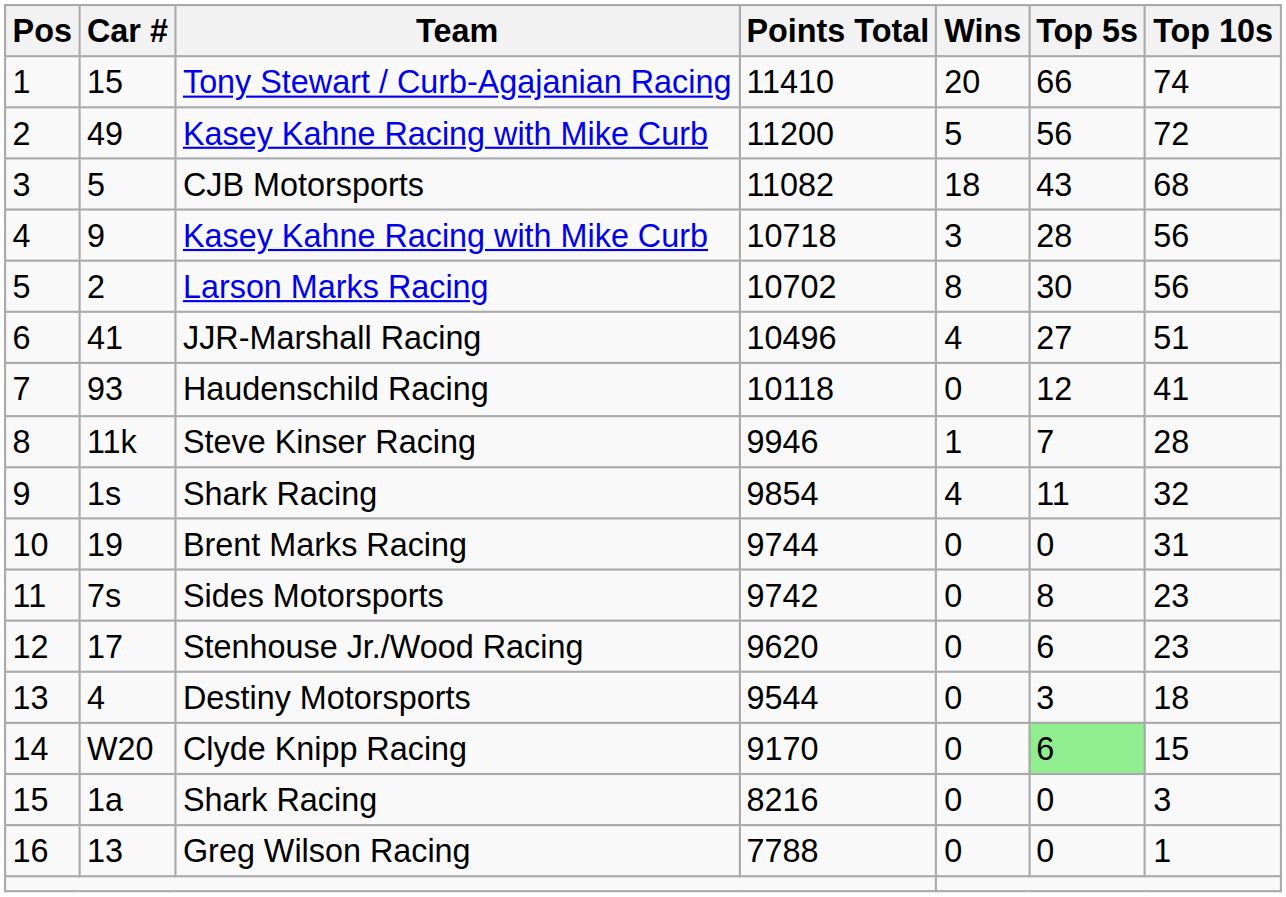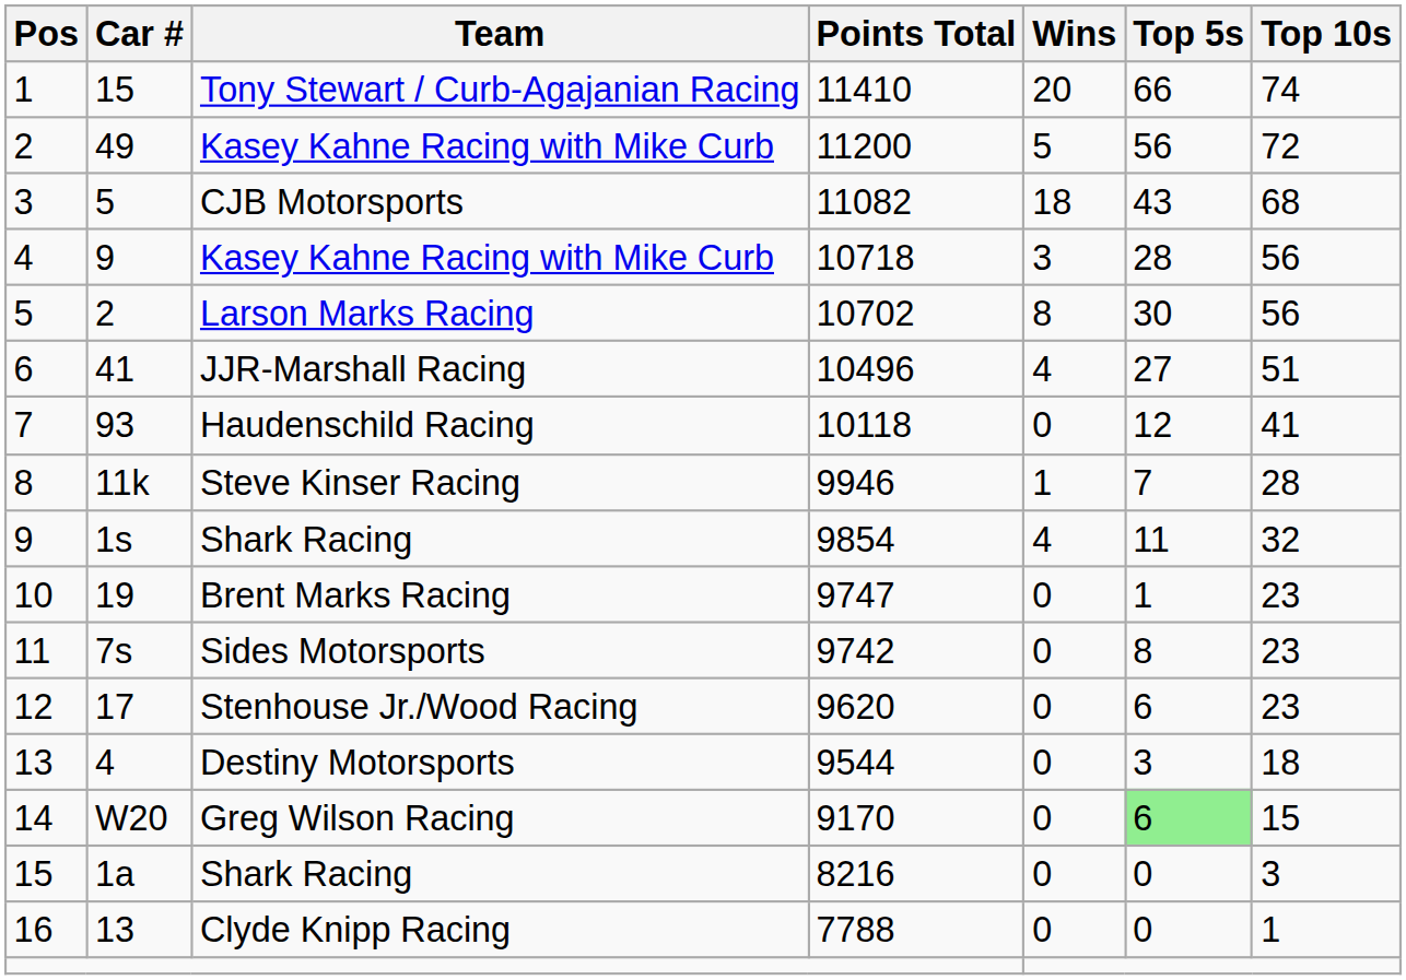 <table class="wikitable sortable" style="font-size:95%">
 <tr>
 <th>Pos</th>
 <th>Car #</th>
 <th>Team</th>
 <th>Points Total</th>
 <th>Wins</th>
 <th>Top 5s</th>
 <th>Top 10s</th>
 </tr>
 <tr>
 <td>1</td>
 <td>15</td>
 <td><a href='#'>Tony Stewart / Curb-Agajanian Racing</a></td>
 <td>11410</td>
 <td>20</td>
 <td>66</td>
 <td>74</td>
 </tr>
 <tr>
 <td>2</td>
 <td>49</td>
 <td><a href='#'>Kasey Kahne Racing with Mike Curb</a></td>
 <td>11200</td>
 <td>5</td>
 <td>56</td>
 <td>72</td>
 </tr>
 <tr>
 <td>3</td>
 <td>5</td>
 <td>CJB Motorsports</td>
 <td>11082</td>
 <td>18</td>
 <td>43</td>
 <td>68</td>
 </tr>
 <tr>
 <td>4</td>
 <td>9</td>
 <td><a href='#'>Kasey Kahne Racing with Mike Curb</a></td>
 <td>10718</td>
 <td>3</td>
 <td>28</td>
 <td>56</td>
 </tr>
 <tr>
 <td>5</td>
 <td>2</td>
 <td><a href='#'>Larson Marks Racing</a></td>
 <td>10702</td>
 <td>8</td>
 <td>30</td>
 <td>56</td>
 </tr>
 <tr>
 <td>6</td>
 <td>41</td>
 <td>JJR-Marshall Racing</td>
 <td>10496</td>
 <td>4</td>
 <td>27</td>
 <td>51</td>
 </tr>
 <tr>
 <td>7</td>
 <td>93</td>
 <td>Haudenschild Racing</td>
 <td>10118</td>
 <td>0</td>
 <td>12</td>
 <td>41</td>
 </tr>
 <tr>
 <td>8</td>
 <td>11k</td>
 <td>Steve Kinser Racing</td>
 <td>9946</td>
 <td>1</td>
 <td>7</td>
 <td>28</td>
 </tr>
 <tr>
 <td>9</td>
 <td>1s</td>
 <td>Shark Racing</td>
 <td>9854</td>
 <td>4</td>
 <td>11</td>
 <td>32</td>
 </tr>
 <tr>
 <td>10</td>
 <td>19</td>
 <td>Brent Marks Racing</td>
-<td>9744</td>
+<td>9747</td>
 <td>0</td>
-<td>0</td>
-<td>31</td>
+<td>1</td>
+<td>23</td>
 </tr>
 <tr>
 <td>11</td>
 <td>7s</td>
 <td>Sides Motorsports</td>
 <td>9742</td>
 <td>0</td>
 <td>8</td>
 <td>23</td>
 </tr>
 <tr>
 <td>12</td>
 <td>17</td>
 <td>Stenhouse Jr./Wood Racing</td>
 <td>9620</td>
 <td>0</td>
 <td>6</td>
 <td>23</td>
 </tr>
 <tr>
 <td>13</td>
 <td>4</td>
 <td>Destiny Motorsports</td>
 <td>9544</td>
 <td>0</td>
 <td>3</td>
 <td>18</td>
 </tr>
 <tr>
 <td>14</td>
 <td>W20</td>
-<td>Clyde Knipp Racing</td>
+<td>Greg Wilson Racing</td>
 <td>9170</td>
 <td>0</td>
 <td style="background: lightgreen;">6</td>
 <td>15</td>
 </tr>
 <tr>
 <td>15</td>
 <td>1a</td>
 <td>Shark Racing</td>
 <td>8216</td>
 <td>0</td>
 <td>0</td>
 <td>3</td>
 </tr>
 <tr>
 <td>16</td>
 <td>13</td>
-<td>Greg Wilson Racing</td>
+<td>Clyde Knipp Racing</td>
 <td>7788</td>
 <td>0</td>
 <td>0</td>
 <td>1</td>
 </tr>
 <tr>
 <td colspan=4></td>
 </tr>
 </table>
